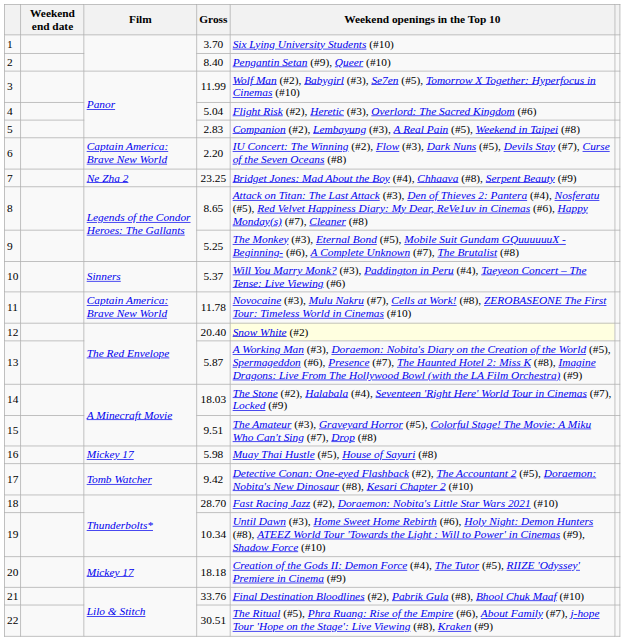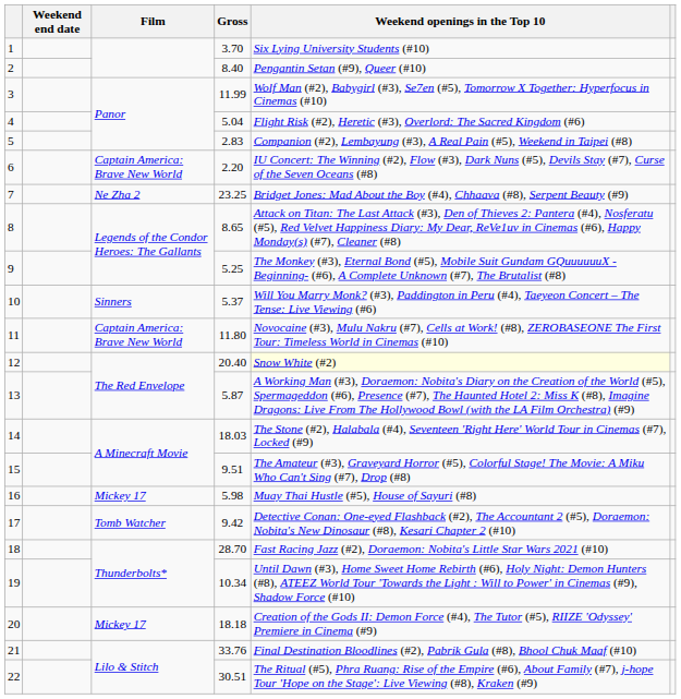 <table class="wikitable sortable">
 <tr>
 <th></th>
 <th>Weekend end date</th>
 <th>Film</th>
 <th>Gross<br></th>
 <th>Weekend openings in the Top 10</th>
 <th class="unsortable"></th>
 </tr>
 <tr>
 <td>1</td>
 <td></td>
 <td rowspan=2></td>
 <td style="text-align:center;">3.70</td>
 <td><em><a href='#'>Six Lying University Students</a></em> (#10)</td>
 <td style="text-align:center;"></td>
 </tr>
 <tr>
 <td>2</td>
 <td></td>
 <td style="text-align:center;">8.40</td>
 <td><em><a href='#'>Pengantin Setan</a></em> (#9), <em><a href='#'>Queer</a></em> (#10)</td>
 <td style="text-align:center;"></td>
 </tr>
 <tr>
 <td>3</td>
 <td></td>
 <td rowspan=3><em><a href='#'>Panor</a></em></td>
 <td style="text-align:center;">11.99</td>
 <td><em><a href='#'>Wolf Man</a></em> (#2), <em><a href='#'>Babygirl</a></em> (#3), <em><a href='#'>Se7en</a></em>  (#5), <em><a href='#'>Tomorrow X Together: Hyperfocus in Cinemas</a></em> (#10)</td>
 <td style="text-align:center;"></td>
 </tr>
 <tr>
 <td>4</td>
 <td></td>
 <td style="text-align:center;">5.04</td>
 <td><em><a href='#'>Flight Risk</a></em> (#2), <em><a href='#'>Heretic</a></em> (#3), <em><a href='#'>Overlord: The Sacred Kingdom</a></em> (#6)</td>
 <td style="text-align:center;"></td>
 </tr>
 <tr>
 <td>5</td>
 <td></td>
 <td style="text-align:center;">2.83</td>
 <td><em><a href='#'>Companion</a></em> (#2), <em><a href='#'>Lembayung</a></em> (#3), <em><a href='#'>A Real Pain</a></em> (#5), <em><a href='#'>Weekend in Taipei</a></em> (#8)</td>
 <td style="text-align:center;"></td>
 </tr>
 <tr>
 <td>6</td>
 <td></td>
 <td><em><a href='#'>Captain America: Brave New World</a></em></td>
 <td style="text-align:center;">2.20</td>
 <td><em><a href='#'>IU Concert: The Winning</a></em> (#2), <em><a href='#'>Flow</a></em> (#3), <em><a href='#'>Dark Nuns</a></em> (#5), <em><a href='#'>Devils Stay</a></em> (#7), <em><a href='#'>Curse of the Seven Oceans</a></em> (#8)</td>
 <td style="text-align:center;"></td>
 </tr>
 <tr>
 <td>7</td>
 <td></td>
 <td><em><a href='#'>Ne Zha 2</a></em></td>
 <td style="text-align:center;">23.25</td>
 <td><em><a href='#'>Bridget Jones: Mad About the Boy</a></em> (#4), <em><a href='#'>Chhaava</a></em> (#8), <em><a href='#'>Serpent Beauty</a></em> (#9)</td>
 <td style="text-align:center;"></td>
 </tr>
 <tr>
 <td>8</td>
 <td></td>
 <td rowspan=2><em><a href='#'>Legends of the Condor Heroes: The Gallants</a></em></td>
 <td style="text-align:center;">8.65</td>
 <td><em><a href='#'>Attack on Titan: The Last Attack</a></em> (#3), <em><a href='#'>Den of Thieves 2: Pantera</a></em> (#4), <em><a href='#'>Nosferatu</a></em> (#5), <em><a href='#'>Red Velvet Happiness Diary: My Dear, ReVe1uv in Cinemas</a></em> (#6), <em><a href='#'>Happy Monday(s)</a></em> (#7), <em><a href='#'>Cleaner</a></em> (#8)</td>
 <td style="text-align:center;"></td>
 </tr>
 <tr>
 <td>9</td>
 <td></td>
 <td style="text-align:center;">5.25</td>
 <td><em><a href='#'>The Monkey</a></em> (#3), <em><a href='#'>Eternal Bond</a></em> (#5), <em><a href='#'>Mobile Suit Gundam GQuuuuuuX -Beginning-</a></em> (#6), <em><a href='#'>A Complete Unknown</a></em> (#7), <em><a href='#'>The Brutalist</a></em> (#8)</td>
 <td style="text-align:center;"></td>
 </tr>
 <tr>
 <td>10</td>
 <td></td>
 <td><em><a href='#'>Sinners</a></em></td>
 <td style="text-align:center;">5.37</td>
 <td><em><a href='#'>Will You Marry Monk?</a></em> (#3), <em><a href='#'>Paddington in Peru</a></em> (#4), <em><a href='#'>Taeyeon Concert – The Tense: Live Viewing</a></em> (#6)</td>
 <td style="text-align:center;"></td>
 </tr>
 <tr>
 <td>11</td>
 <td></td>
 <td><em><a href='#'>Captain America: Brave New World</a></em></td>
-<td style="text-align:center;">11.78</td>
+<td style="text-align:center;">11.80</td>
 <td><em><a href='#'>Novocaine</a></em> (#3), <em><a href='#'>Mulu Nakru</a></em> (#7), <em><a href='#'>Cells at Work!</a></em> (#8), <em><a href='#'>ZEROBASEONE The First Tour: Timeless World in Cinemas</a></em> (#10)</td>
 <td style="text-align:center;"></td>
 </tr>
 <tr>
 <td>12</td>
 <td></td>
 <td rowspan=2><em><a href='#'>The Red Envelope</a></em></td>
 <td style="text-align:center;">20.40</td>
 <td style="background: lightyellow;"><em><a href='#'>Snow White</a></em> (#2)</td>
 <td style="text-align:center;"></td>
 </tr>
 <tr>
 <td>13</td>
 <td></td>
 <td style="text-align:center;">5.87</td>
 <td><em><a href='#'>A Working Man</a></em> (#3), <em><a href='#'>Doraemon: Nobita's Diary on the Creation of the World</a></em> (#5), <em><a href='#'>Spermageddon</a></em> (#6), <em><a href='#'>Presence</a></em> (#7), <em><a href='#'>The Haunted Hotel 2: Miss K</a></em> (#8), <em><a href='#'>Imagine Dragons: Live From The Hollywood Bowl (with the LA Film Orchestra)</a></em> (#9)</td>
 <td style="text-align:center;"></td>
 </tr>
 <tr>
 <td>14</td>
 <td></td>
 <td rowspan=2><em><a href='#'>A Minecraft Movie</a></em></td>
 <td style="text-align:center;">18.03</td>
 <td><em><a href='#'>The Stone</a></em> (#2), <em><a href='#'>Halabala</a></em> (#4), <em><a href='#'>Seventeen 'Right Here' World Tour in Cinemas</a></em> (#7), <em><a href='#'>Locked</a></em> (#9)</td>
 <td style="text-align:center;"></td>
 </tr>
 <tr>
 <td>15</td>
 <td></td>
 <td style="text-align:center;">9.51</td>
 <td><em><a href='#'>The Amateur</a></em> (#3), <em><a href='#'>Graveyard Horror</a></em> (#5), <em><a href='#'>Colorful Stage! The Movie: A Miku Who Can't Sing</a></em> (#7), <em><a href='#'>Drop</a></em> (#8)</td>
 <td style="text-align:center;"></td>
 </tr>
 <tr>
 <td>16</td>
 <td></td>
 <td><em><a href='#'>Mickey 17</a></em></td>
 <td style="text-align:center;">5.98</td>
 <td><em><a href='#'>Muay Thai Hustle</a></em> (#5), <em><a href='#'>House of Sayuri</a></em> (#8)</td>
 <td style="text-align:center;"></td>
 </tr>
 <tr>
 <td>17</td>
 <td></td>
 <td><em><a href='#'>Tomb Watcher</a></em></td>
 <td style="text-align:center;">9.42</td>
 <td><em><a href='#'>Detective Conan: One-eyed Flashback</a></em> (#2), <em><a href='#'>The Accountant 2</a></em> (#5), <em><a href='#'>Doraemon: Nobita's New Dinosaur</a></em>  (#8), <em><a href='#'>Kesari Chapter 2</a></em> (#10)</td>
 <td style="text-align:center;"></td>
 </tr>
 <tr>
 <td>18</td>
 <td></td>
 <td rowspan=2><em><a href='#'>Thunderbolts*</a></em></td>
 <td style="text-align:center;">28.70</td>
 <td><em><a href='#'>Fast Racing Jazz</a></em> (#2), <em><a href='#'>Doraemon: Nobita's Little Star Wars 2021</a></em>  (#10)</td>
 <td style="text-align:center;"></td>
 </tr>
 <tr>
 <td>19</td>
 <td></td>
 <td style="text-align:center;">10.34</td>
 <td><em><a href='#'>Until Dawn</a></em> (#3), <em><a href='#'>Home Sweet Home Rebirth</a></em> (#6), <em><a href='#'>Holy Night: Demon Hunters</a></em> (#8), <em><a href='#'>ATEEZ World Tour 'Towards the Light : Will to Power' in Cinemas</a></em> (#9), <em><a href='#'>Shadow Force</a></em> (#10)</td>
 <td style="text-align:center;"></td>
 </tr>
 <tr>
 <td>20</td>
 <td></td>
 <td><em><a href='#'>Mickey 17</a></em></td>
 <td style="text-align:center;">18.18</td>
 <td><em><a href='#'>Creation of the Gods II: Demon Force</a></em> (#4), <em><a href='#'>The Tutor</a></em> (#5), <em><a href='#'>RIIZE 'Odyssey' Premiere in Cinema</a></em> (#9)</td>
 <td style="text-align:center;"></td>
 </tr>
 <tr>
 <td>21</td>
 <td></td>
 <td rowspan=2><em><a href='#'>Lilo & Stitch</a></em></td>
 <td style="text-align:center;">33.76</td>
 <td><em><a href='#'>Final Destination Bloodlines</a></em> (#2), <em><a href='#'>Pabrik Gula</a></em> (#8), <em><a href='#'>Bhool Chuk Maaf</a></em> (#10)</td>
 <td style="text-align:center;"></td>
 </tr>
 <tr>
 <td>22</td>
 <td></td>
 <td style="text-align:center;">30.51</td>
 <td><em><a href='#'>The Ritual</a></em> (#5), <em><a href='#'>Phra Ruang: Rise of the Empire</a></em> (#6), <em><a href='#'>About Family</a></em> (#7), <em><a href='#'>j-hope Tour 'Hope on the Stage': Live Viewing</a></em> (#8), <em><a href='#'>Kraken</a></em> (#9)</td>
 <td style="text-align:center;"></td>
 </tr>
 </table>
